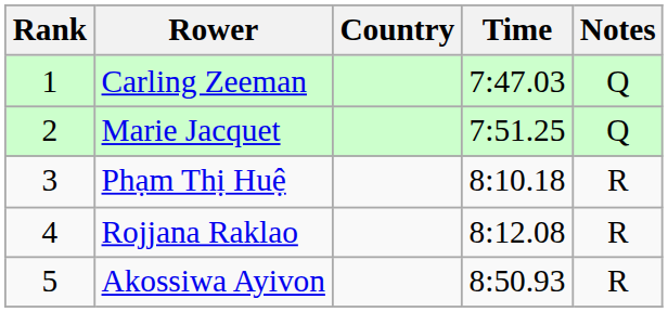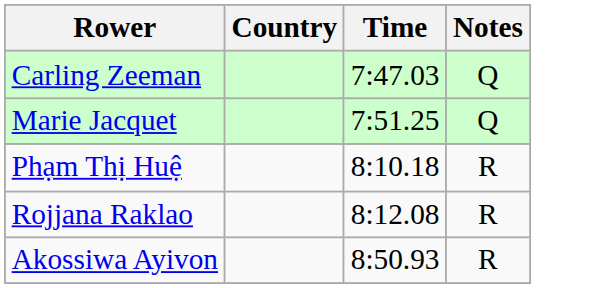 <table class="wikitable" style="text-align:center">
 <tr>
-<th>Rank</th>
 <th>Rower</th>
 <th>Country</th>
 <th>Time</th>
 <th>Notes</th>
 </tr>
 <tr bgcolor=ccffcc>
-<td>1</td>
 <td align="left"><a href='#'>Carling Zeeman</a></td>
 <td align="left"></td>
 <td>7:47.03</td>
 <td>Q</td>
 </tr>
 <tr bgcolor=ccffcc>
-<td>2</td>
 <td align="left"><a href='#'>Marie Jacquet</a></td>
 <td align="left"></td>
 <td>7:51.25</td>
 <td>Q</td>
 </tr>
 <tr>
-<td>3</td>
 <td align="left"><a href='#'>Phạm Thị Huệ</a></td>
 <td align="left"></td>
 <td>8:10.18</td>
 <td>R</td>
 </tr>
 <tr>
-<td>4</td>
 <td align="left"><a href='#'>Rojjana Raklao</a></td>
 <td align="left"></td>
 <td>8:12.08</td>
 <td>R</td>
 </tr>
 <tr>
-<td>5</td>
 <td align="left"><a href='#'>Akossiwa Ayivon</a></td>
 <td align="left"></td>
 <td>8:50.93</td>
 <td>R</td>
 </tr>
 </table>
